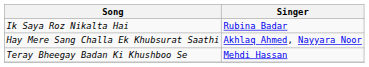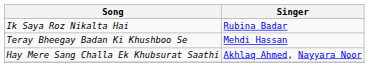 <table class="wikitable">
 <tr>
 <th>Song</th>
 <th>Singer</th>
 </tr>
 <tr>
 <td><em>Ik Saya Roz Nikalta Hai</em></td>
 <td><a href='#'>Rubina Badar</a></td>
 </tr>
 <tr>
+<td><em>Teray Bheegay Badan Ki Khushboo Se</em></td>
+<td><a href='#'>Mehdi Hassan</a></td>
+</tr>
+<tr>
 <td><em>Hay Mere Sang Challa Ek Khubsurat Saathi</em></td>
 <td><a href='#'>Akhlaq Ahmed</a>, <a href='#'>Nayyara Noor</a></td>
 </tr>
 <tr>
-<td><em>Teray Bheegay Badan Ki Khushboo Se</em></td>
-<td><a href='#'>Mehdi Hassan</a></td>
-</tr>
-<tr>
 </tr>
 </table>
